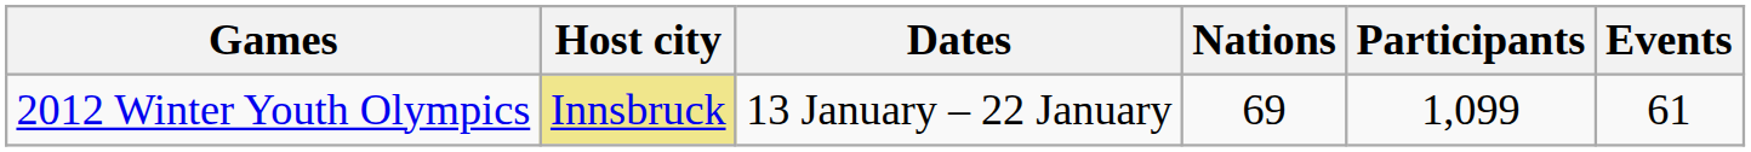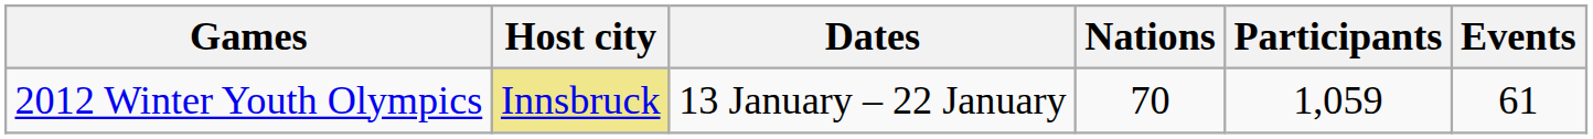 <table class="wikitable">
 <tr>
 <th>Games</th>
 <th>Host city</th>
 <th>Dates</th>
 <th>Nations</th>
 <th>Participants</th>
 <th>Events</th>
 </tr>
 <tr>
 <td><a href='#'>2012 Winter Youth Olympics</a></td>
 <td style="background: khaki;"><a href='#'>Innsbruck</a></td>
 <td>13 January – 22 January</td>
-<td style="text-align:center;">69</td>
-<td style="text-align:center;">1,099</td>
+<td style="text-align:center;">70</td>
+<td style="text-align:center;">1,059</td>
 <td style="text-align:center;">61</td>
 </tr>
 </table>
